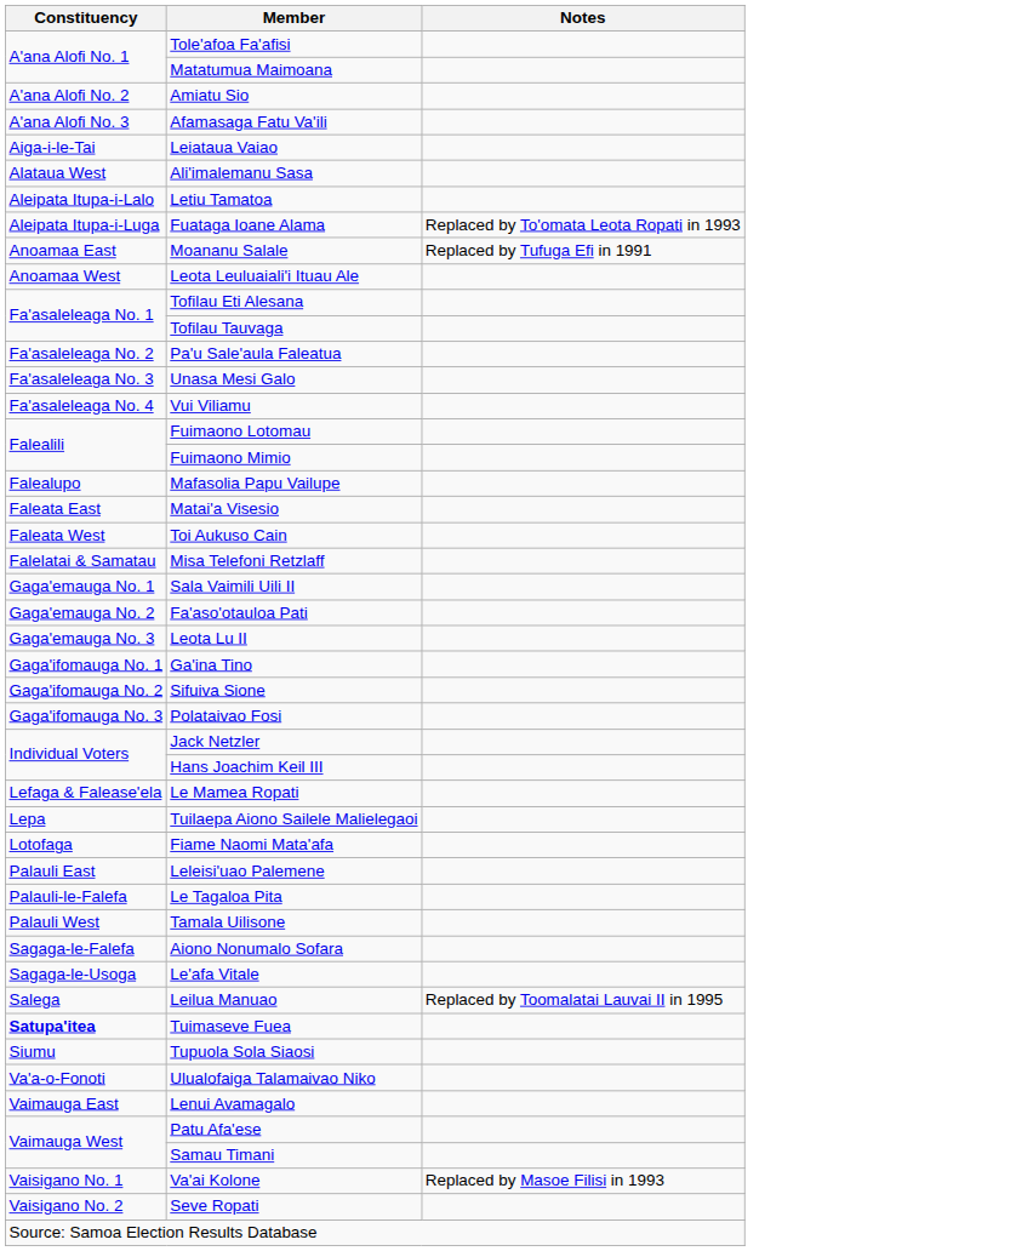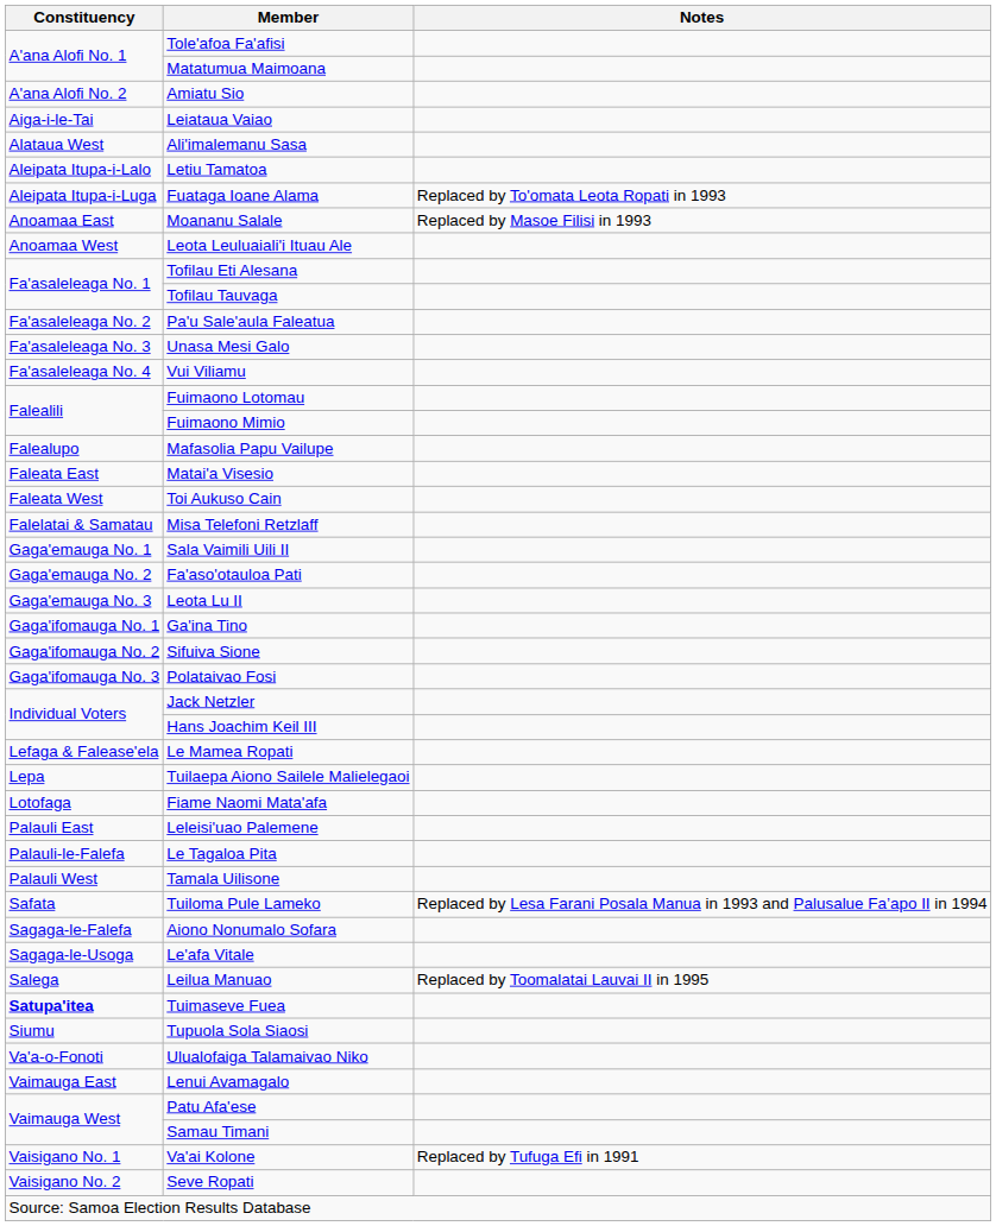 <table class="wikitable sortable">
 <tr>
 <th>Constituency</th>
 <th>Member</th>
 <th>Notes</th>
 </tr>
 <tr>
 <td rowspan=2><a href='#'>A'ana Alofi No. 1</a></td>
 <td><a href='#'>Tole'afoa Fa'afisi</a></td>
 <td></td>
 </tr>
 <tr>
 <td><a href='#'>Matatumua Maimoana</a></td>
 <td></td>
 </tr>
 <tr>
 <td><a href='#'>A'ana Alofi No. 2</a></td>
 <td><a href='#'>Amiatu Sio</a></td>
-<td></td>
-</tr>
-<tr>
-<td><a href='#'>A'ana Alofi No. 3</a></td>
-<td><a href='#'>Afamasaga Fatu Va'ili</a></td>
 <td></td>
 </tr>
 <tr>
 <td><a href='#'>Aiga-i-le-Tai</a></td>
 <td><a href='#'>Leiataua Vaiao</a></td>
 <td></td>
 </tr>
 <tr>
 <td><a href='#'>Alataua West</a></td>
 <td><a href='#'>Ali'imalemanu Sasa</a></td>
 <td></td>
 </tr>
 <tr>
 <td><a href='#'>Aleipata Itupa-i-Lalo</a></td>
 <td><a href='#'>Letiu Tamatoa</a></td>
 <td></td>
 </tr>
 <tr>
 <td><a href='#'>Aleipata Itupa-i-Luga</a></td>
 <td><a href='#'>Fuataga Ioane Alama</a></td>
 <td>Replaced by <a href='#'>To'omata Leota Ropati</a> in 1993</td>
 </tr>
 <tr>
 <td><a href='#'>Anoamaa East</a></td>
 <td><a href='#'>Moananu Salale</a></td>
-<td>Replaced by <a href='#'>Tufuga Efi</a> in 1991</td>
+<td>Replaced by <a href='#'>Masoe Filisi</a> in 1993</td>
 </tr>
 <tr>
 <td><a href='#'>Anoamaa West</a></td>
 <td><a href='#'>Leota Leuluaiali'i Ituau Ale</a></td>
 <td></td>
 </tr>
 <tr>
 <td rowspan=2><a href='#'>Fa'asaleleaga No. 1</a></td>
 <td><a href='#'>Tofilau Eti Alesana</a></td>
 <td></td>
 </tr>
 <tr>
 <td><a href='#'>Tofilau Tauvaga</a></td>
 <td></td>
 </tr>
 <tr>
 <td><a href='#'>Fa'asaleleaga No. 2</a></td>
 <td><a href='#'>Pa'u Sale'aula Faleatua</a></td>
 <td></td>
 </tr>
 <tr>
 <td><a href='#'>Fa'asaleleaga No. 3</a></td>
 <td><a href='#'>Unasa Mesi Galo</a></td>
 <td></td>
 </tr>
 <tr>
 <td><a href='#'>Fa'asaleleaga No. 4</a></td>
 <td><a href='#'>Vui Viliamu</a></td>
 <td></td>
 </tr>
 <tr>
 <td rowspan=2><a href='#'>Falealili</a></td>
 <td><a href='#'>Fuimaono Lotomau</a></td>
 <td></td>
 </tr>
 <tr>
 <td><a href='#'>Fuimaono Mimio</a></td>
 <td></td>
 </tr>
 <tr>
 <td><a href='#'>Falealupo</a></td>
 <td><a href='#'>Mafasolia Papu Vailupe</a></td>
 <td></td>
 </tr>
 <tr>
 <td><a href='#'>Faleata East</a></td>
 <td><a href='#'>Matai'a Visesio</a></td>
 <td></td>
 </tr>
 <tr>
 <td><a href='#'>Faleata West</a></td>
 <td><a href='#'>Toi Aukuso Cain</a></td>
 <td></td>
 </tr>
 <tr>
 <td><a href='#'>Falelatai & Samatau</a></td>
 <td><a href='#'>Misa Telefoni Retzlaff</a></td>
 <td></td>
 </tr>
 <tr>
 <td><a href='#'>Gaga'emauga No. 1</a></td>
 <td><a href='#'>Sala Vaimili Uili II</a></td>
 <td></td>
 </tr>
 <tr>
 <td><a href='#'>Gaga'emauga No. 2</a></td>
 <td><a href='#'>Fa'aso'otauloa Pati</a></td>
 <td></td>
 </tr>
 <tr>
 <td><a href='#'>Gaga'emauga No. 3</a></td>
 <td><a href='#'>Leota Lu II</a></td>
 <td></td>
 </tr>
 <tr>
 <td><a href='#'>Gaga'ifomauga No. 1</a></td>
 <td><a href='#'>Ga'ina Tino</a></td>
 <td></td>
 </tr>
 <tr>
 <td><a href='#'>Gaga'ifomauga No. 2</a></td>
 <td><a href='#'>Sifuiva Sione</a></td>
 <td></td>
 </tr>
 <tr>
 <td><a href='#'>Gaga'ifomauga No. 3</a></td>
 <td><a href='#'>Polataivao Fosi</a></td>
 <td></td>
 </tr>
 <tr>
 <td rowspan=2><a href='#'>Individual Voters</a></td>
 <td><a href='#'>Jack Netzler</a></td>
 <td></td>
 </tr>
 <tr>
 <td><a href='#'>Hans Joachim Keil III</a></td>
 <td></td>
 </tr>
 <tr>
 <td><a href='#'>Lefaga & Falease'ela</a></td>
 <td><a href='#'>Le Mamea Ropati</a></td>
 <td></td>
 </tr>
 <tr>
 <td><a href='#'>Lepa</a></td>
 <td><a href='#'>Tuilaepa Aiono Sailele Malielegaoi</a></td>
 <td></td>
 </tr>
 <tr>
 <td><a href='#'>Lotofaga</a></td>
 <td><a href='#'>Fiame Naomi Mata'afa</a></td>
 <td></td>
 </tr>
 <tr>
 <td><a href='#'>Palauli East</a></td>
 <td><a href='#'>Leleisi'uao Palemene</a></td>
 <td></td>
 </tr>
 <tr>
 <td><a href='#'>Palauli-le-Falefa</a></td>
 <td><a href='#'>Le Tagaloa Pita</a></td>
 <td></td>
 </tr>
 <tr>
 <td><a href='#'>Palauli West</a></td>
 <td><a href='#'>Tamala Uilisone</a></td>
 <td></td>
 </tr>
 <tr>
+<td><a href='#'>Safata</a></td>
+<td><a href='#'>Tuiloma Pule Lameko</a></td>
+<td>Replaced by <a href='#'>Lesa Farani Posala Manua</a> in 1993 and <a href='#'>Palusalue Fa’apo II</a> in 1994</td>
+</tr>
+<tr>
 <td><a href='#'>Sagaga-le-Falefa</a></td>
 <td><a href='#'>Aiono Nonumalo Sofara</a></td>
 <td></td>
 </tr>
 <tr>
 <td><a href='#'>Sagaga-le-Usoga</a></td>
 <td><a href='#'>Le'afa Vitale</a></td>
 <td></td>
 </tr>
 <tr>
 <td><a href='#'>Salega</a></td>
 <td><a href='#'>Leilua Manuao</a></td>
 <td>Replaced by <a href='#'>Toomalatai Lauvai II</a> in 1995</td>
 </tr>
 <tr>
 <td><strong><a href='#'>Satupa'itea</a></strong></td>
 <td><a href='#'>Tuimaseve Fuea</a></td>
 <td></td>
 </tr>
 <tr>
 <td><a href='#'>Siumu</a></td>
 <td><a href='#'>Tupuola Sola Siaosi</a></td>
 <td></td>
 </tr>
 <tr>
 <td><a href='#'>Va'a-o-Fonoti</a></td>
 <td><a href='#'>Ulualofaiga Talamaivao Niko</a></td>
 <td></td>
 </tr>
 <tr>
 <td><a href='#'>Vaimauga East</a></td>
 <td><a href='#'>Lenui Avamagalo</a></td>
 <td></td>
 </tr>
 <tr>
 <td rowspan=2><a href='#'>Vaimauga West</a></td>
 <td><a href='#'>Patu Afa'ese</a></td>
 <td></td>
 </tr>
 <tr>
 <td><a href='#'>Samau Timani</a></td>
 <td></td>
 </tr>
 <tr>
 <td><a href='#'>Vaisigano No. 1</a></td>
 <td><a href='#'>Va'ai Kolone</a></td>
-<td>Replaced by <a href='#'>Masoe Filisi</a> in 1993</td>
+<td>Replaced by <a href='#'>Tufuga Efi</a> in 1991</td>
 </tr>
 <tr>
 <td><a href='#'>Vaisigano No. 2</a></td>
 <td><a href='#'>Seve Ropati</a></td>
 <td></td>
 </tr>
 <tr class=sortbottom>
 <td colspan=3>Source: Samoa Election Results Database</td>
 </tr>
 </table>
